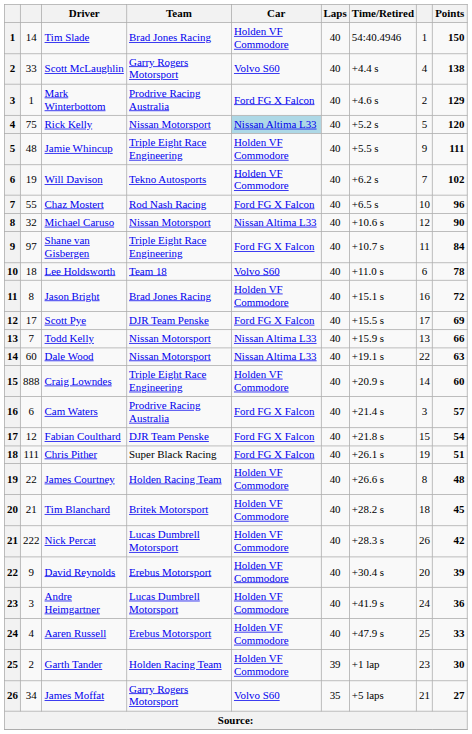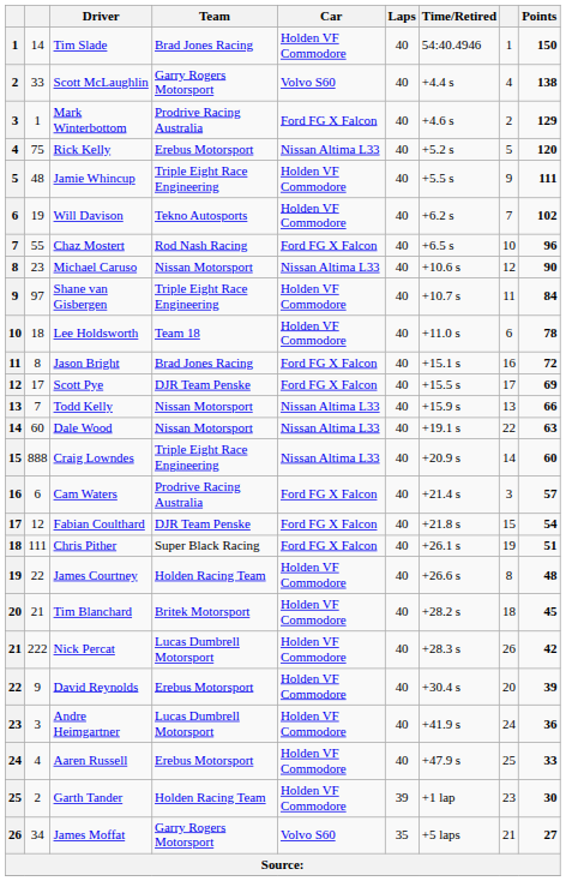 <table class="wikitable" style="font-size: 90%">
 <tr>
 <th></th>
 <th></th>
 <th>Driver</th>
 <th>Team</th>
 <th>Car</th>
 <th>Laps</th>
 <th>Time/Retired</th>
 <th></th>
 <th>Points</th>
 </tr>
 <tr>
 <th>1</th>
 <td align="center">14</td>
 <td> <a href='#'>Tim Slade</a></td>
 <td><a href='#'>Brad Jones Racing</a></td>
 <td><a href='#'>Holden VF Commodore</a></td>
 <td align="center">40</td>
 <td>54:40.4946</td>
 <td align="center">1</td>
 <td align="right"><strong>150</strong></td>
 </tr>
 <tr>
 <th>2</th>
 <td align="center">33</td>
 <td> <a href='#'>Scott McLaughlin</a></td>
 <td><a href='#'>Garry Rogers Motorsport</a></td>
 <td><a href='#'>Volvo S60</a></td>
 <td align="center">40</td>
 <td>+4.4 s</td>
 <td align="center">4</td>
 <td align="right"><strong>138</strong></td>
 </tr>
 <tr>
 <th>3</th>
 <td align="center">1</td>
 <td> <a href='#'>Mark Winterbottom</a></td>
 <td><a href='#'>Prodrive Racing Australia</a></td>
 <td><a href='#'>Ford FG X Falcon</a></td>
 <td align="center">40</td>
 <td>+4.6 s</td>
 <td align="center">2</td>
 <td align="right"><strong>129</strong></td>
 </tr>
 <tr>
 <th>4</th>
 <td align="center">75</td>
 <td> <a href='#'>Rick Kelly</a></td>
-<td><a href='#'>Nissan Motorsport</a></td>
-<td style="background: lightblue;"><a href='#'>Nissan Altima L33</a></td>
+<td><a href='#'>Erebus Motorsport</a></td>
+<td><a href='#'>Nissan Altima L33</a></td>
 <td align="center">40</td>
 <td>+5.2 s</td>
 <td align="center">5</td>
 <td align="right"><strong>120</strong></td>
 </tr>
 <tr>
 <th>5</th>
 <td align="center">48</td>
 <td> <a href='#'>Jamie Whincup</a></td>
 <td><a href='#'>Triple Eight Race Engineering</a></td>
 <td><a href='#'>Holden VF Commodore</a></td>
 <td align="center">40</td>
 <td>+5.5 s</td>
 <td align="center">9</td>
 <td align="right"><strong>111</strong></td>
 </tr>
 <tr>
 <th>6</th>
 <td align="center">19</td>
 <td> <a href='#'>Will Davison</a></td>
 <td><a href='#'>Tekno Autosports</a></td>
 <td><a href='#'>Holden VF Commodore</a></td>
 <td align="center">40</td>
 <td>+6.2 s</td>
 <td align="center">7</td>
 <td align="right"><strong>102</strong></td>
 </tr>
 <tr>
 <th>7</th>
 <td align="center">55</td>
 <td> <a href='#'>Chaz Mostert</a></td>
 <td><a href='#'>Rod Nash Racing</a></td>
 <td><a href='#'>Ford FG X Falcon</a></td>
 <td align="center">40</td>
 <td>+6.5 s</td>
 <td align="center">10</td>
 <td align="right"><strong>96</strong></td>
 </tr>
 <tr>
 <th>8</th>
-<td align="center">32</td>
+<td align="center">23</td>
 <td> <a href='#'>Michael Caruso</a></td>
 <td><a href='#'>Nissan Motorsport</a></td>
 <td><a href='#'>Nissan Altima L33</a></td>
 <td align="center">40</td>
 <td>+10.6 s</td>
 <td align="center">12</td>
 <td align="right"><strong>90</strong></td>
 </tr>
 <tr>
 <th>9</th>
 <td align="center">97</td>
 <td> <a href='#'>Shane van Gisbergen</a></td>
 <td><a href='#'>Triple Eight Race Engineering</a></td>
-<td><a href='#'>Ford FG X Falcon</a></td>
+<td><a href='#'>Holden VF Commodore</a></td>
 <td align="center">40</td>
 <td>+10.7 s</td>
 <td align="center">11</td>
 <td align="right"><strong>84</strong></td>
 </tr>
 <tr>
 <th>10</th>
 <td align="center">18</td>
 <td> <a href='#'>Lee Holdsworth</a></td>
 <td><a href='#'>Team 18</a></td>
-<td><a href='#'>Volvo S60</a></td>
+<td><a href='#'>Holden VF Commodore</a></td>
 <td align="center">40</td>
 <td>+11.0 s</td>
 <td align="center">6</td>
 <td align="right"><strong>78</strong></td>
 </tr>
 <tr>
 <th>11</th>
 <td align="center">8</td>
 <td> <a href='#'>Jason Bright</a></td>
 <td><a href='#'>Brad Jones Racing</a></td>
-<td><a href='#'>Holden VF Commodore</a></td>
+<td><a href='#'>Ford FG X Falcon</a></td>
 <td align="center">40</td>
 <td>+15.1 s</td>
 <td align="center">16</td>
 <td align="right"><strong>72</strong></td>
 </tr>
 <tr>
 <th>12</th>
 <td align="center">17</td>
 <td> <a href='#'>Scott Pye</a></td>
 <td><a href='#'>DJR Team Penske</a></td>
 <td><a href='#'>Ford FG X Falcon</a></td>
 <td align="center">40</td>
 <td>+15.5 s</td>
 <td align="center">17</td>
 <td align="right"><strong>69</strong></td>
 </tr>
 <tr>
 <th>13</th>
 <td align="center">7</td>
 <td> <a href='#'>Todd Kelly</a></td>
 <td><a href='#'>Nissan Motorsport</a></td>
 <td><a href='#'>Nissan Altima L33</a></td>
 <td align="center">40</td>
 <td>+15.9 s</td>
 <td align="center">13</td>
 <td align="right"><strong>66</strong></td>
 </tr>
 <tr>
 <th>14</th>
 <td align="center">60</td>
 <td> <a href='#'>Dale Wood</a></td>
 <td><a href='#'>Nissan Motorsport</a></td>
 <td><a href='#'>Nissan Altima L33</a></td>
 <td align="center">40</td>
 <td>+19.1 s</td>
 <td align="center">22</td>
 <td align="right"><strong>63</strong></td>
 </tr>
 <tr>
 <th>15</th>
 <td align="center">888</td>
 <td> <a href='#'>Craig Lowndes</a></td>
 <td><a href='#'>Triple Eight Race Engineering</a></td>
-<td><a href='#'>Holden VF Commodore</a></td>
+<td><a href='#'>Nissan Altima L33</a></td>
 <td align="center">40</td>
 <td>+20.9 s</td>
 <td align="center">14</td>
 <td align="right"><strong>60</strong></td>
 </tr>
 <tr>
 <th>16</th>
 <td align="center">6</td>
 <td> <a href='#'>Cam Waters</a></td>
 <td><a href='#'>Prodrive Racing Australia</a></td>
 <td><a href='#'>Ford FG X Falcon</a></td>
 <td align="center">40</td>
 <td>+21.4 s</td>
 <td align="center">3</td>
 <td align="right"><strong>57</strong></td>
 </tr>
 <tr>
 <th>17</th>
 <td align="center">12</td>
 <td> <a href='#'>Fabian Coulthard</a></td>
 <td><a href='#'>DJR Team Penske</a></td>
 <td><a href='#'>Ford FG X Falcon</a></td>
 <td align="center">40</td>
 <td>+21.8 s</td>
 <td align="center">15</td>
 <td align="right"><strong>54</strong></td>
 </tr>
 <tr>
 <th>18</th>
 <td align="center">111</td>
 <td> <a href='#'>Chris Pither</a></td>
 <td>Super Black Racing</td>
 <td><a href='#'>Ford FG X Falcon</a></td>
 <td align="center">40</td>
 <td>+26.1 s</td>
 <td align="center">19</td>
 <td align="right"><strong>51</strong></td>
 </tr>
 <tr>
 <th>19</th>
 <td align="center">22</td>
 <td> <a href='#'>James Courtney</a></td>
 <td><a href='#'>Holden Racing Team</a></td>
 <td><a href='#'>Holden VF Commodore</a></td>
 <td align="center">40</td>
 <td>+26.6 s</td>
 <td align="center">8</td>
 <td align="right"><strong>48</strong></td>
 </tr>
 <tr>
 <th>20</th>
 <td align="center">21</td>
 <td> <a href='#'>Tim Blanchard</a></td>
 <td><a href='#'>Britek Motorsport</a></td>
 <td><a href='#'>Holden VF Commodore</a></td>
 <td align="center">40</td>
 <td>+28.2 s</td>
 <td align="center">18</td>
 <td align="right"><strong>45</strong></td>
 </tr>
 <tr>
 <th>21</th>
 <td align="center">222</td>
 <td> <a href='#'>Nick Percat</a></td>
 <td><a href='#'>Lucas Dumbrell Motorsport</a></td>
 <td><a href='#'>Holden VF Commodore</a></td>
 <td align="center">40</td>
 <td>+28.3 s</td>
 <td align="center">26</td>
 <td align="right"><strong>42</strong></td>
 </tr>
 <tr>
 <th>22</th>
 <td align="center">9</td>
 <td> <a href='#'>David Reynolds</a></td>
 <td><a href='#'>Erebus Motorsport</a></td>
 <td><a href='#'>Holden VF Commodore</a></td>
 <td align="center">40</td>
 <td>+30.4 s</td>
 <td align="center">20</td>
 <td align="right"><strong>39</strong></td>
 </tr>
 <tr>
 <th>23</th>
 <td align="center">3</td>
 <td> <a href='#'>Andre Heimgartner</a></td>
 <td><a href='#'>Lucas Dumbrell Motorsport</a></td>
 <td><a href='#'>Holden VF Commodore</a></td>
 <td align="center">40</td>
 <td>+41.9 s</td>
 <td align="center">24</td>
 <td align="right"><strong>36</strong></td>
 </tr>
 <tr>
 <th>24</th>
 <td align="center">4</td>
 <td> <a href='#'>Aaren Russell</a></td>
 <td><a href='#'>Erebus Motorsport</a></td>
 <td><a href='#'>Holden VF Commodore</a></td>
 <td align="center">40</td>
 <td>+47.9 s</td>
 <td align="center">25</td>
 <td align="right"><strong>33</strong></td>
 </tr>
 <tr>
 <th>25</th>
 <td align="center">2</td>
 <td> <a href='#'>Garth Tander</a></td>
 <td><a href='#'>Holden Racing Team</a></td>
 <td><a href='#'>Holden VF Commodore</a></td>
 <td align="center">39</td>
 <td>+1 lap</td>
 <td align="center">23</td>
 <td align="right"><strong>30</strong></td>
 </tr>
 <tr>
 <th>26</th>
 <td align="center">34</td>
 <td> <a href='#'>James Moffat</a></td>
 <td><a href='#'>Garry Rogers Motorsport</a></td>
 <td><a href='#'>Volvo S60</a></td>
 <td align="center">35</td>
 <td>+5 laps</td>
 <td align="center">21</td>
 <td align="right"><strong>27</strong></td>
 </tr>
 <tr>
 <th colspan="9">Source:</th>
 </tr>
 <tr>
 </tr>
 </table>
